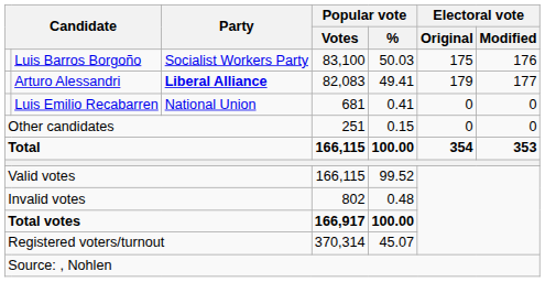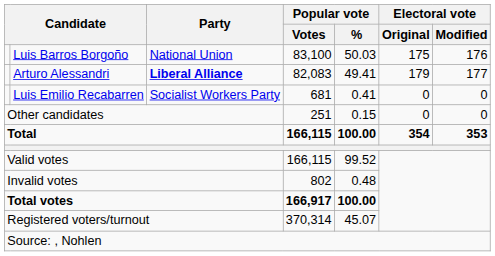 <table class="wikitable sortable" style=text-align:right>
 <tr>
 <th colspan=2 rowspan=2>Candidate</th>
 <th rowspan=2>Party</th>
 <th colspan=2>Popular vote</th>
 <th colspan=2>Electoral vote</th>
 </tr>
 <tr>
 <th>Votes</th>
 <th>%</th>
 <th>Original</th>
 <th>Modified</th>
 </tr>
 <tr>
 <td bgcolor=></td>
 <td align=left><a href='#'>Luis Barros Borgoño</a></td>
-<td align=left><a href='#'>Socialist Workers Party</a></td>
+<td align=left><a href='#'>National Union</a></td>
 <td>83,100</td>
 <td>50.03</td>
 <td>175</td>
 <td>176</td>
 </tr>
 <tr>
 <td bgcolor=></td>
 <td align=left><a href='#'>Arturo Alessandri</a></td>
 <td align=left><strong><a href='#'>Liberal Alliance</a></strong></td>
 <td>82,083</td>
 <td>49.41</td>
 <td>179</td>
 <td>177</td>
 </tr>
 <tr>
 <td bgcolor=></td>
 <td align=left><a href='#'>Luis Emilio Recabarren</a></td>
-<td align=left><a href='#'>National Union</a></td>
+<td align=left><a href='#'>Socialist Workers Party</a></td>
 <td>681</td>
 <td>0.41</td>
 <td>0</td>
 <td>0</td>
 </tr>
 <tr>
 <td align=left colspan=3>Other candidates</td>
 <td>251</td>
 <td>0.15</td>
 <td>0</td>
 <td>0</td>
 </tr>
 <tr class=sortbottom style=font-weight:bold>
 <td align=left colspan=3>Total</td>
 <td>166,115</td>
 <td>100.00</td>
 <td>354</td>
 <td>353</td>
 </tr>
 <tr class=sortbottom>
 <th colspan=7></th>
 </tr>
 <tr class=sortbottom>
 <td align=left colspan=3>Valid votes</td>
 <td>166,115</td>
 <td>99.52</td>
 <td colspan=2 rowspan=4></td>
 </tr>
 <tr class=sortbottom>
 <td align=left colspan=3>Invalid votes</td>
 <td>802</td>
 <td>0.48</td>
 </tr>
 <tr class=sortbottom style=font-weight:bold>
 <td align=left colspan=3>Total votes</td>
 <td>166,917</td>
 <td>100.00</td>
 </tr>
 <tr class=sortbottom>
 <td align=left colspan=3>Registered voters/turnout</td>
 <td>370,314</td>
 <td>45.07</td>
 </tr>
 <tr class=sortbottom>
 <td align=left colspan=7>Source: , Nohlen</td>
 </tr>
 </table>
